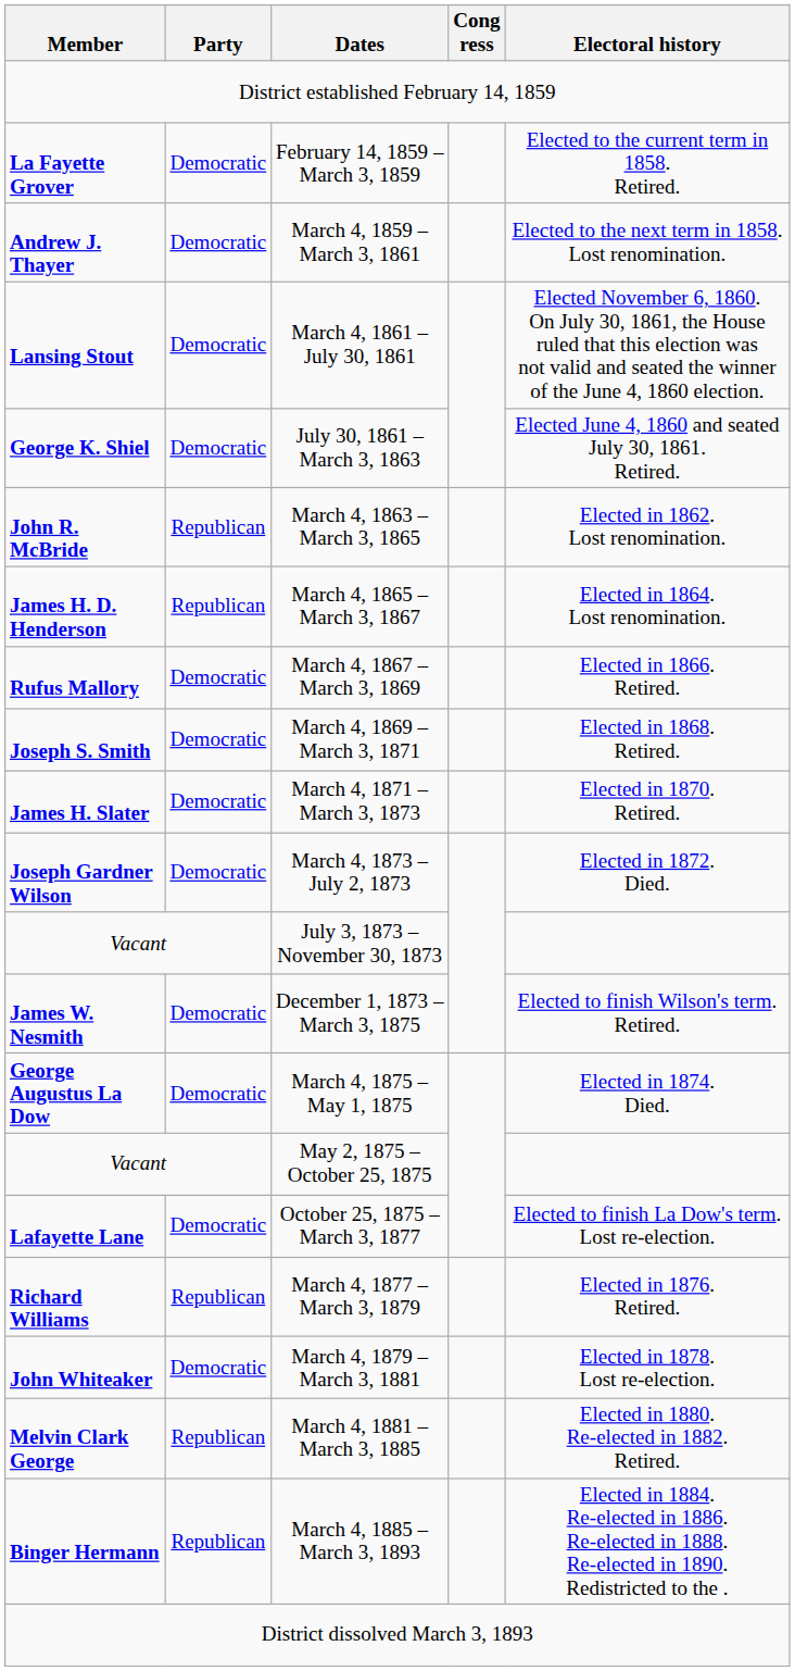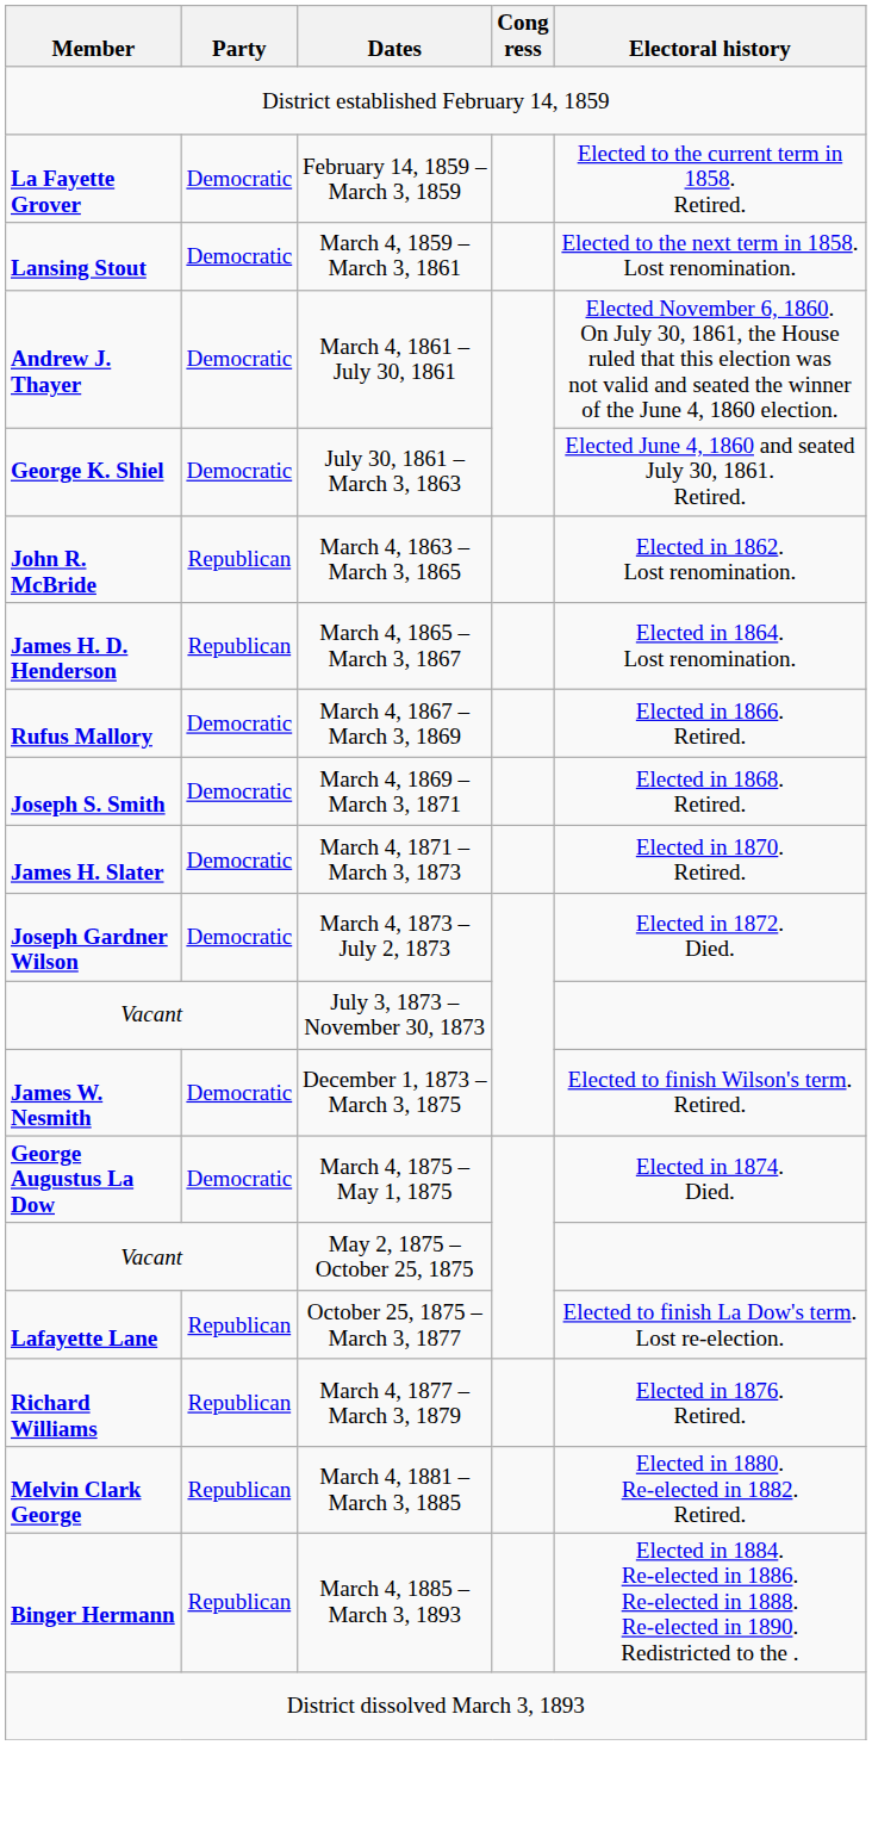 <table class=wikitable style="text-align:center">
 <tr valign=bottom>
 <th>Member</th>
 <th>Party</th>
 <th>Dates</th>
 <th>Cong<br>ress</th>
 <th>Electoral history</th>
 </tr>
 <tr style="height:3em">
 <td colspan=5>District established February 14, 1859</td>
 </tr>
 <tr style="height:3em">
 <td align=left><br><strong><a href='#'>La Fayette Grover</a></strong><br></td>
 <td><a href='#'>Democratic</a></td>
 <td nowrap>February 14, 1859 –<br>March 3, 1859</td>
 <td></td>
 <td><a href='#'>Elected to the current term in 1858</a>.<br>Retired.</td>
 </tr>
 <tr style="height:3em">
-<td align=left><br><strong><a href='#'>Andrew J. Thayer</a></strong><br></td>
+<td align=left><br><strong><a href='#'>Lansing Stout</a></strong><br></td>
 <td><a href='#'>Democratic</a></td>
 <td nowrap>March 4, 1859 –<br>March 3, 1861</td>
 <td></td>
 <td><a href='#'>Elected to the next term in 1858</a>.<br>Lost renomination.</td>
 </tr>
 <tr style="height:3em">
-<td align=left><br><strong><a href='#'>Lansing Stout</a></strong><br></td>
+<td align=left><br><strong><a href='#'>Andrew J. Thayer</a></strong><br></td>
 <td><a href='#'>Democratic</a></td>
 <td nowrap>March 4, 1861 –<br>July 30, 1861</td>
 <td rowspan=2></td>
 <td><a href='#'>Elected November 6, 1860</a>.<br>On July 30, 1861, the House ruled that this election was<br>not valid and seated the winner of the June 4, 1860 election.</td>
 </tr>
 <tr style="height:3em">
 <td align=left><strong><a href='#'>George K. Shiel</a></strong><br></td>
 <td><a href='#'>Democratic</a></td>
 <td nowrap>July 30, 1861 –<br>March 3, 1863</td>
 <td><a href='#'>Elected June 4, 1860</a> and seated July 30, 1861.<br>Retired.</td>
 </tr>
 <tr style="height:3em">
 <td align=left><br><strong><a href='#'>John R. McBride</a></strong><br></td>
 <td><a href='#'>Republican</a></td>
 <td nowrap>March 4, 1863 –<br>March 3, 1865</td>
 <td></td>
 <td><a href='#'>Elected in 1862</a>.<br>Lost renomination.</td>
 </tr>
 <tr style="height:3em">
 <td align=left> <br> <strong><a href='#'>James H. D. Henderson</a></strong><br></td>
 <td><a href='#'>Republican</a></td>
 <td nowrap>March 4, 1865 –<br>March 3, 1867</td>
 <td></td>
 <td><a href='#'>Elected in 1864</a>.<br>Lost renomination.</td>
 </tr>
 <tr style="height:3em">
 <td align=left><br><strong><a href='#'>Rufus Mallory</a></strong><br></td>
 <td><a href='#'>Democratic</a></td>
 <td nowrap>March 4, 1867 –<br>March 3, 1869</td>
 <td></td>
 <td><a href='#'>Elected in 1866</a>.<br>Retired.</td>
 </tr>
 <tr style="height:3em">
 <td align=left><br><strong><a href='#'>Joseph S. Smith</a></strong><br></td>
 <td><a href='#'>Democratic</a></td>
 <td nowrap>March 4, 1869 –<br>March 3, 1871</td>
 <td></td>
 <td><a href='#'>Elected in 1868</a>.<br>Retired.</td>
 </tr>
 <tr style="height:3em">
 <td align=left><br><strong><a href='#'>James H. Slater</a></strong><br></td>
 <td><a href='#'>Democratic</a></td>
 <td nowrap>March 4, 1871 –<br>March 3, 1873</td>
 <td></td>
 <td><a href='#'>Elected in 1870</a>.<br>Retired.</td>
 </tr>
 <tr style="height:3em">
 <td align=left> <br> <strong><a href='#'>Joseph Gardner Wilson</a></strong><br></td>
 <td><a href='#'>Democratic</a></td>
 <td nowrap>March 4, 1873 –<br>July 2, 1873</td>
 <td rowspan=3></td>
 <td><a href='#'>Elected in 1872</a>.<br>Died.</td>
 </tr>
 <tr style="height:3em">
 <td colspan=2><em>Vacant</em></td>
 <td nowrap>July 3, 1873 –<br>November 30, 1873</td>
 <td></td>
 </tr>
 <tr style="height:3em">
 <td align=left><br><strong><a href='#'>James W. Nesmith</a></strong><br></td>
 <td><a href='#'>Democratic</a></td>
 <td nowrap>December 1, 1873 –<br>March 3, 1875</td>
 <td><a href='#'>Elected to finish Wilson's term</a>.<br>Retired.</td>
 </tr>
 <tr style="height:3em">
 <td align=left><strong><a href='#'>George Augustus La Dow</a></strong><br></td>
 <td><a href='#'>Democratic</a></td>
 <td nowrap>March 4, 1875 –<br>May 1, 1875</td>
 <td rowspan=3></td>
 <td><a href='#'>Elected in 1874</a>.<br>Died.</td>
 </tr>
 <tr style="height:3em">
 <td colspan=2><em>Vacant</em></td>
 <td nowrap>May 2, 1875 –<br>October 25, 1875</td>
 <td></td>
 </tr>
 <tr style="height:3em">
 <td align=left><br><strong><a href='#'>Lafayette Lane</a></strong><br></td>
-<td><a href='#'>Democratic</a></td>
+<td><a href='#'>Republican</a></td>
 <td nowrap>October 25, 1875 –<br>March 3, 1877</td>
 <td><a href='#'>Elected to finish La Dow's term</a>.<br>Lost re-election.</td>
 </tr>
 <tr style="height:3em">
 <td align=left><br><strong><a href='#'>Richard Williams</a></strong><br></td>
 <td><a href='#'>Republican</a></td>
 <td nowrap>March 4, 1877 –<br>March 3, 1879</td>
 <td></td>
 <td><a href='#'>Elected in 1876</a>.<br>Retired.</td>
-</tr>
-<tr style="height:3em">
-<td align=left><br><strong><a href='#'>John Whiteaker</a></strong><br></td>
-<td><a href='#'>Democratic</a></td>
-<td nowrap>March 4, 1879 –<br>March 3, 1881</td>
-<td></td>
-<td><a href='#'>Elected in 1878</a>.<br>Lost re-election.</td>
 </tr>
 <tr style="height:3em">
 <td align=left><br><strong><a href='#'>Melvin Clark George</a></strong><br></td>
 <td><a href='#'>Republican</a></td>
 <td nowrap>March 4, 1881 –<br>March 3, 1885</td>
 <td></td>
 <td><a href='#'>Elected in 1880</a>.<br><a href='#'>Re-elected in 1882</a>.<br>Retired.</td>
 </tr>
 <tr style="height:3em">
 <td align=left><br><strong><a href='#'>Binger Hermann</a></strong><br></td>
 <td><a href='#'>Republican</a></td>
 <td nowrap>March 4, 1885 –<br>March 3, 1893</td>
 <td></td>
 <td><a href='#'>Elected in 1884</a>.<br><a href='#'>Re-elected in 1886</a>.<br><a href='#'>Re-elected in 1888</a>.<br><a href='#'>Re-elected in 1890</a>.<br>Redistricted to the .</td>
 </tr>
 <tr style="height:3em">
 <td colspan=5>District dissolved March 3, 1893</td>
 </tr>
 </table>
